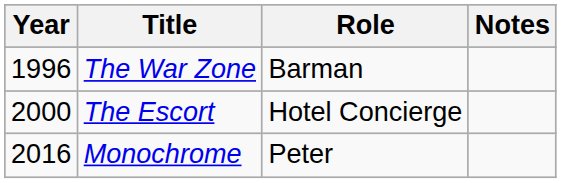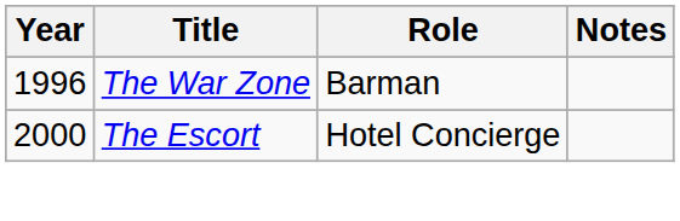 <table class="wikitable sortable">
 <tr>
 <th>Year</th>
 <th>Title</th>
 <th>Role</th>
 <th class="unsortable">Notes</th>
 </tr>
 <tr>
 <td>1996</td>
 <td><em><a href='#'>The War Zone</a></em></td>
 <td>Barman</td>
 <td></td>
 </tr>
 <tr>
 <td>2000</td>
 <td><em><a href='#'>The Escort</a></em></td>
 <td>Hotel Concierge</td>
 <td></td>
 </tr>
-<tr>
-<td>2016</td>
-<td><em><a href='#'>Monochrome</a></em></td>
-<td>Peter</td>
-<td></td>
-</tr>
 </table>
